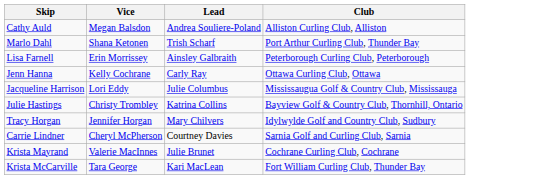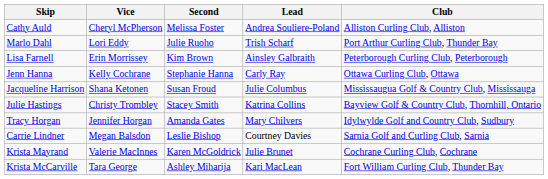 <table class="wikitable" border="1">
 <tr>
 <th>Skip</th>
 <th>Vice</th>
+<th>Second</th>
 <th>Lead</th>
 <th>Club</th>
 </tr>
 <tr>
 <td><a href='#'>Cathy Auld</a></td>
-<td><a href='#'>Megan Balsdon</a></td>
+<td><a href='#'>Cheryl McPherson</a></td>
+<td><a href='#'>Melissa Foster</a></td>
 <td><a href='#'>Andrea Souliere-Poland</a></td>
 <td><a href='#'>Alliston Curling Club</a>, <a href='#'>Alliston</a></td>
 </tr>
 <tr>
 <td><a href='#'>Marlo Dahl</a></td>
-<td><a href='#'>Shana Ketonen</a></td>
+<td><a href='#'>Lori Eddy</a></td>
+<td><a href='#'>Julie Ruoho</a></td>
 <td><a href='#'>Trish Scharf</a></td>
 <td><a href='#'>Port Arthur Curling Club</a>, <a href='#'>Thunder Bay</a></td>
 </tr>
 <tr>
 <td><a href='#'>Lisa Farnell</a></td>
 <td><a href='#'>Erin Morrissey</a></td>
+<td><a href='#'>Kim Brown</a></td>
 <td><a href='#'>Ainsley Galbraith</a></td>
 <td><a href='#'>Peterborough Curling Club</a>, <a href='#'>Peterborough</a></td>
 </tr>
 <tr>
 <td><a href='#'>Jenn Hanna</a></td>
 <td><a href='#'>Kelly Cochrane</a></td>
+<td><a href='#'>Stephanie Hanna</a></td>
 <td><a href='#'>Carly Ray</a></td>
 <td><a href='#'>Ottawa Curling Club</a>, <a href='#'>Ottawa</a></td>
 </tr>
 <tr>
 <td><a href='#'>Jacqueline Harrison</a></td>
-<td><a href='#'>Lori Eddy</a></td>
+<td><a href='#'>Shana Ketonen</a></td>
+<td><a href='#'>Susan Froud</a></td>
 <td><a href='#'>Julie Columbus</a></td>
 <td><a href='#'>Mississaugua Golf & Country Club</a>, <a href='#'>Mississauga</a></td>
 </tr>
 <tr>
 <td><a href='#'>Julie Hastings</a></td>
 <td><a href='#'>Christy Trombley</a></td>
+<td><a href='#'>Stacey Smith</a></td>
 <td><a href='#'>Katrina Collins</a></td>
 <td><a href='#'>Bayview Golf & Country Club</a>, <a href='#'>Thornhill, Ontario</a></td>
 </tr>
 <tr>
 <td><a href='#'>Tracy Horgan</a></td>
 <td><a href='#'>Jennifer Horgan</a></td>
+<td><a href='#'>Amanda Gates</a></td>
 <td><a href='#'>Mary Chilvers</a></td>
 <td><a href='#'>Idylwylde Golf and Country Club</a>, <a href='#'>Sudbury</a></td>
 </tr>
 <tr>
 <td><a href='#'>Carrie Lindner</a></td>
-<td><a href='#'>Cheryl McPherson</a></td>
+<td><a href='#'>Megan Balsdon</a></td>
+<td><a href='#'>Leslie Bishop</a></td>
 <td>Courtney Davies</td>
 <td><a href='#'>Sarnia Golf and Curling Club</a>, <a href='#'>Sarnia</a></td>
 </tr>
 <tr>
 <td><a href='#'>Krista Mayrand</a></td>
 <td><a href='#'>Valerie MacInnes</a></td>
+<td><a href='#'>Karen McGoldrick</a></td>
 <td><a href='#'>Julie Brunet</a></td>
 <td><a href='#'>Cochrane Curling Club</a>, <a href='#'>Cochrane</a></td>
 </tr>
 <tr>
 <td><a href='#'>Krista McCarville</a></td>
 <td><a href='#'>Tara George</a></td>
+<td><a href='#'>Ashley Miharija</a></td>
 <td><a href='#'>Kari MacLean</a></td>
 <td><a href='#'>Fort William Curling Club</a>, <a href='#'>Thunder Bay</a></td>
 </tr>
 </table>
